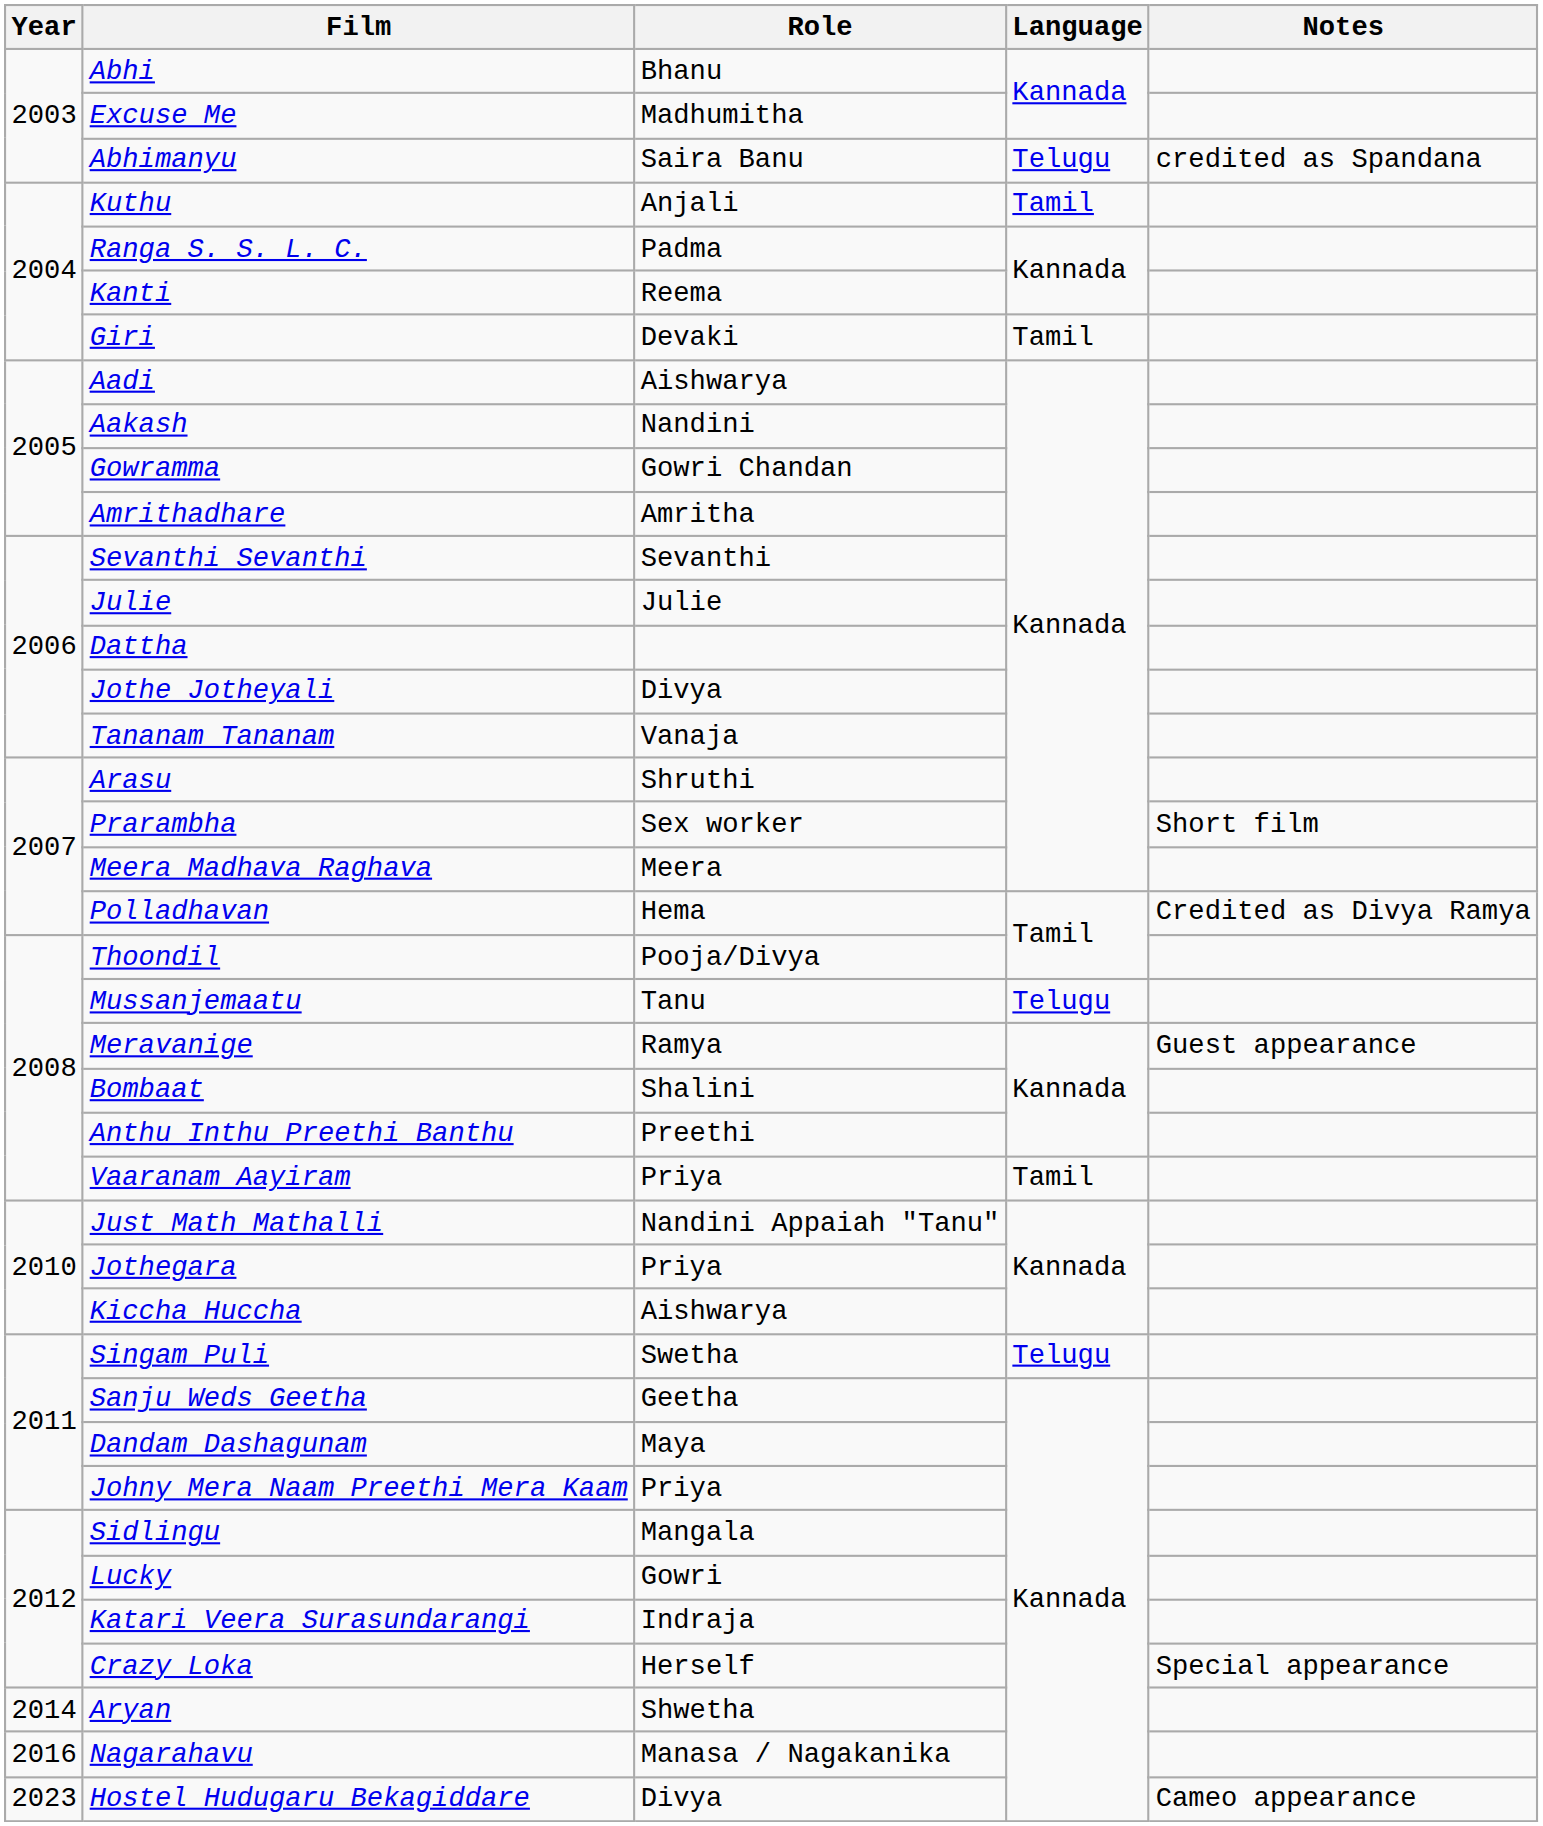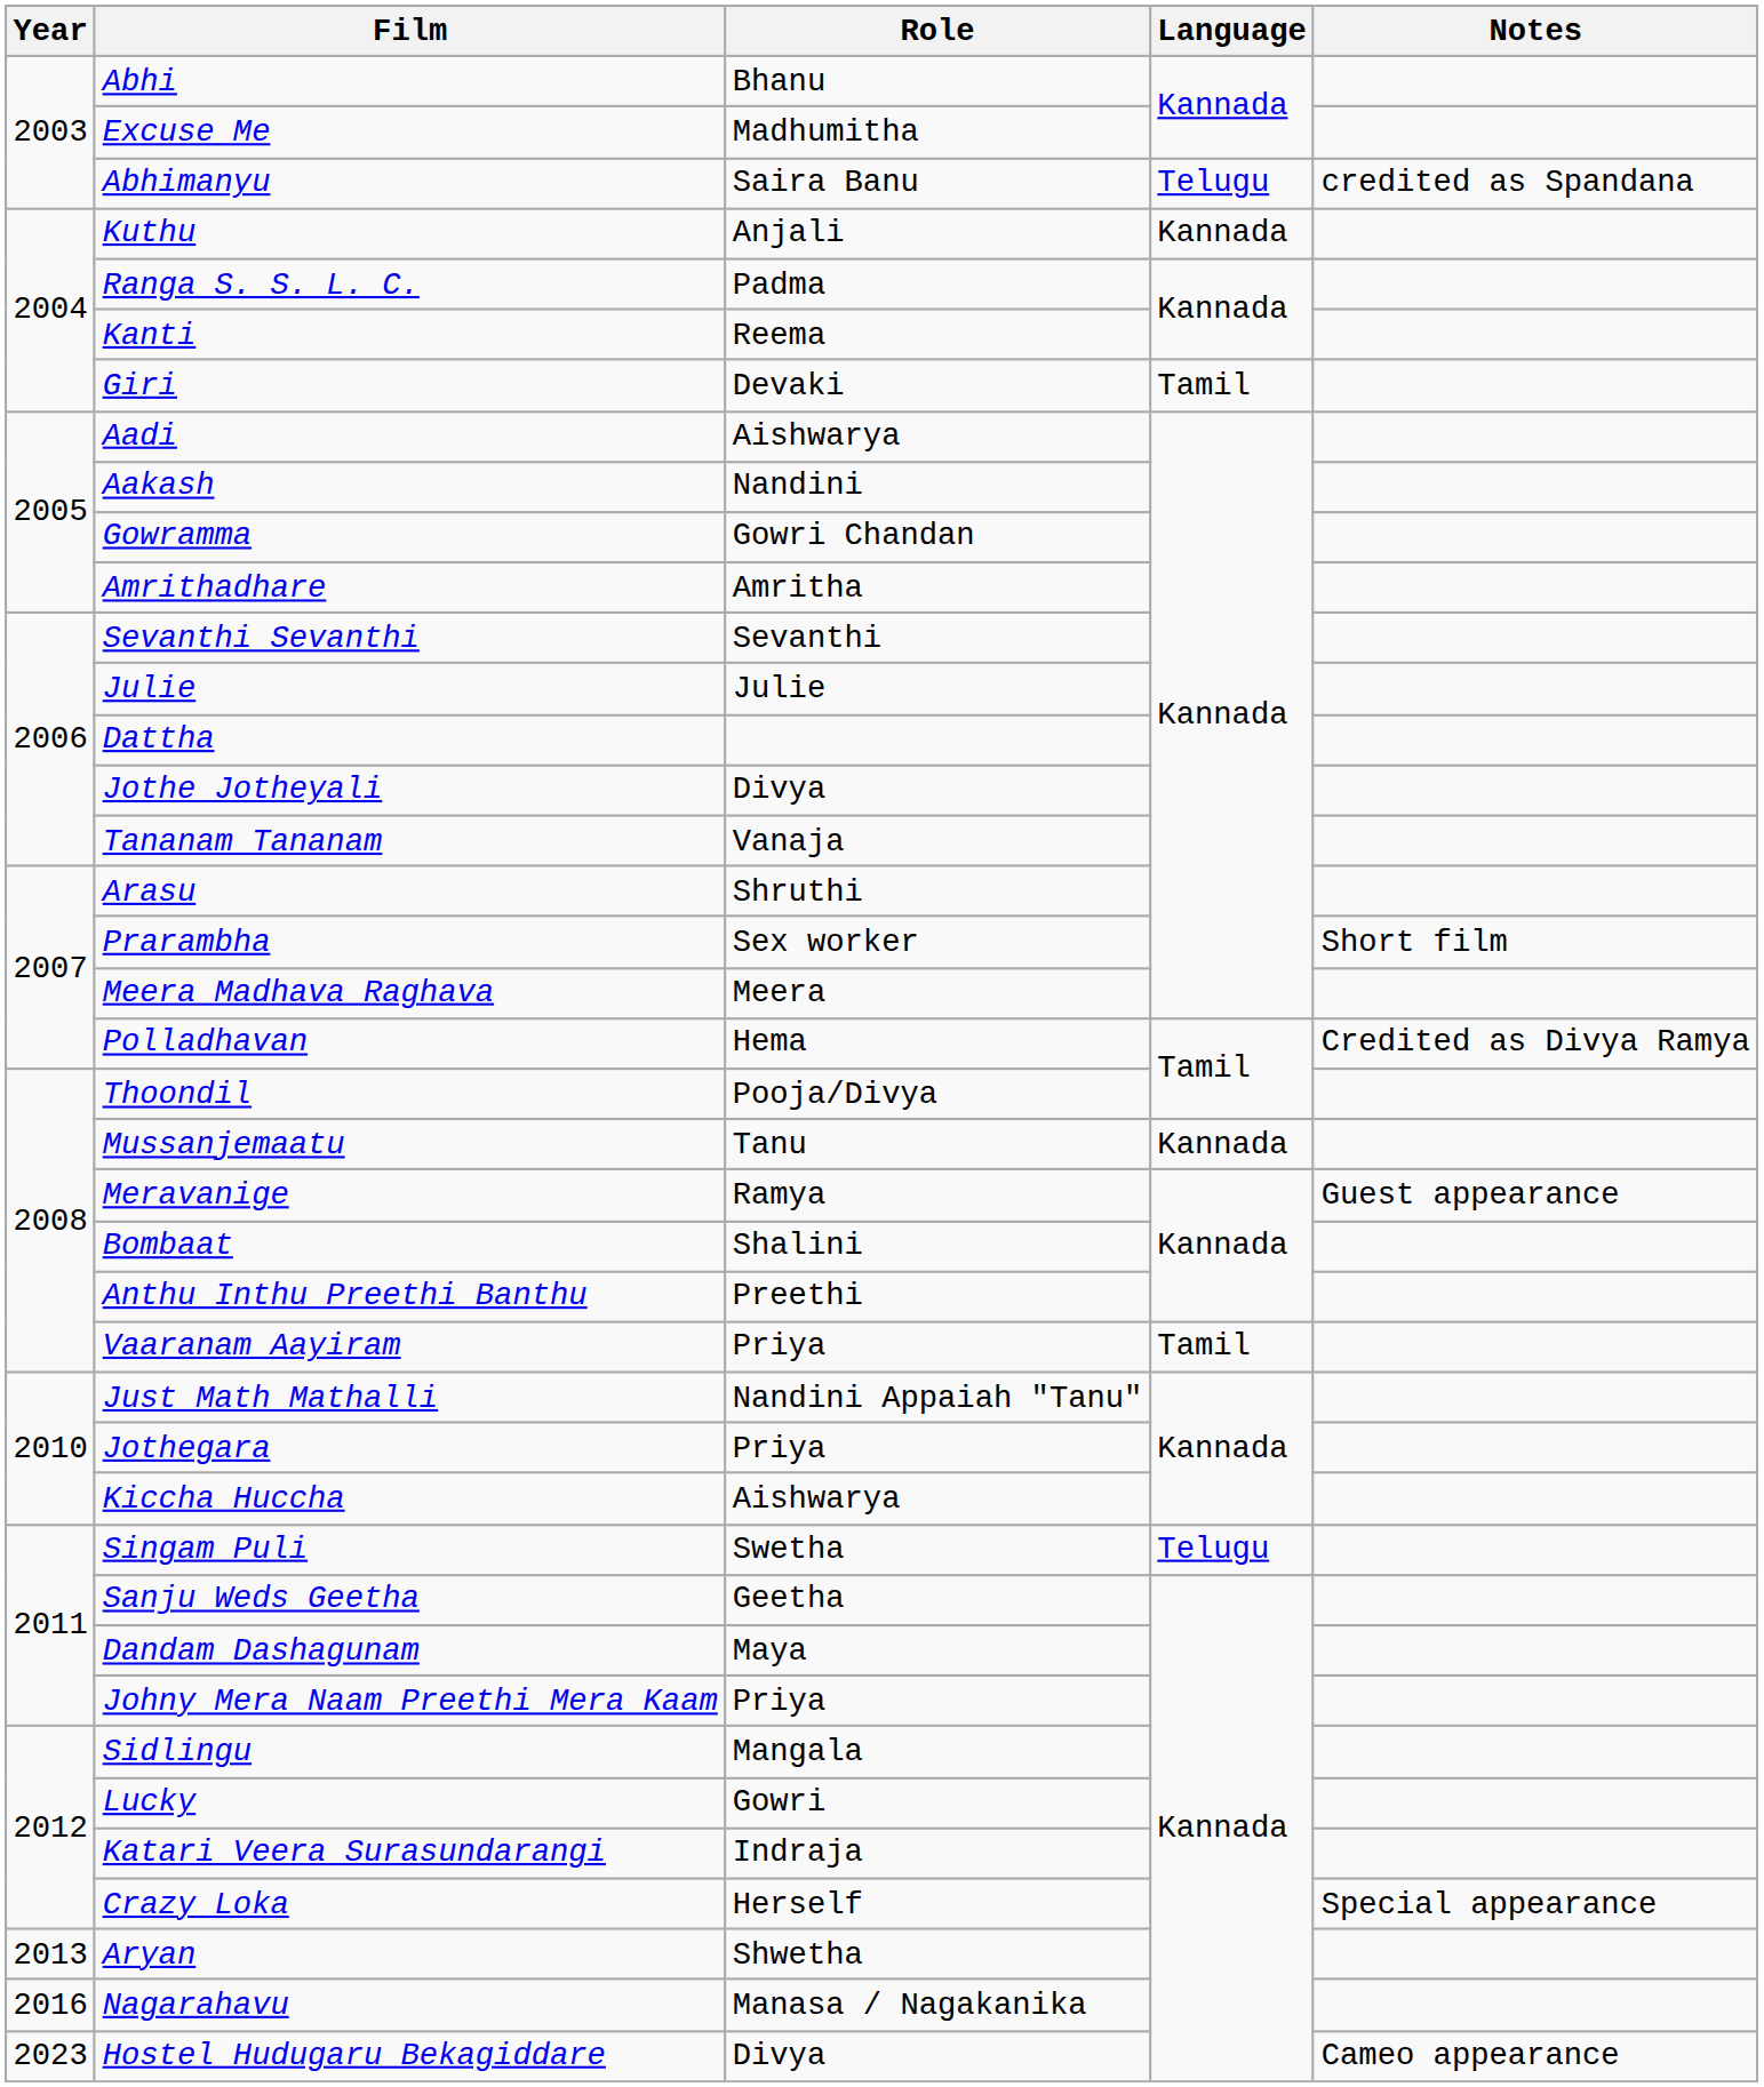 <table class="wikitable sortable">
 <tr>
 <th>Year</th>
 <th>Film</th>
 <th>Role</th>
 <th>Language</th>
 <th>Notes</th>
 </tr>
 <tr>
 <td rowspan="3">2003</td>
 <td><em><a href='#'>Abhi</a></em></td>
 <td>Bhanu</td>
 <td rowspan="2"><a href='#'>Kannada</a></td>
 <td></td>
 </tr>
 <tr>
 <td><em><a href='#'>Excuse Me</a></em></td>
 <td>Madhumitha</td>
 <td></td>
 </tr>
 <tr>
 <td><em><a href='#'>Abhimanyu</a></em></td>
 <td>Saira Banu</td>
 <td><a href='#'>Telugu</a></td>
 <td>credited as Spandana</td>
 </tr>
 <tr>
 <td rowspan="4">2004</td>
 <td><em><a href='#'>Kuthu</a></em></td>
 <td>Anjali</td>
-<td><a href='#'>Tamil</a></td>
+<td>Kannada</td>
 <td></td>
 </tr>
 <tr>
 <td><em><a href='#'>Ranga S. S. L. C.</a></em></td>
 <td>Padma</td>
 <td rowspan="2">Kannada</td>
 <td></td>
 </tr>
 <tr>
 <td><em><a href='#'>Kanti</a></em></td>
 <td>Reema</td>
 <td></td>
 </tr>
 <tr>
 <td><em><a href='#'>Giri</a></em></td>
 <td>Devaki</td>
 <td>Tamil</td>
 <td></td>
 </tr>
 <tr>
 <td rowspan="4">2005</td>
 <td><em><a href='#'>Aadi</a></em></td>
 <td>Aishwarya</td>
 <td rowspan="12">Kannada</td>
 <td></td>
 </tr>
 <tr>
 <td><em><a href='#'>Aakash</a></em></td>
 <td>Nandini</td>
 <td></td>
 </tr>
 <tr>
 <td><em><a href='#'>Gowramma</a></em></td>
 <td>Gowri Chandan</td>
 <td></td>
 </tr>
 <tr>
 <td><em><a href='#'>Amrithadhare</a></em></td>
 <td>Amritha</td>
 <td></td>
 </tr>
 <tr>
 <td rowspan="5">2006</td>
 <td><em><a href='#'>Sevanthi Sevanthi</a></em></td>
 <td>Sevanthi</td>
 <td></td>
 </tr>
 <tr>
 <td><em><a href='#'>Julie</a></em></td>
 <td>Julie</td>
 <td></td>
 </tr>
 <tr>
 <td><em><a href='#'>Dattha</a></em></td>
 <td></td>
 <td></td>
 </tr>
 <tr>
 <td><em><a href='#'>Jothe Jotheyali</a></em></td>
 <td>Divya</td>
 <td></td>
 </tr>
 <tr>
 <td><em><a href='#'>Tananam Tananam</a></em></td>
 <td>Vanaja</td>
 <td></td>
 </tr>
 <tr>
 <td rowspan="4">2007</td>
 <td><em><a href='#'>Arasu</a></em></td>
 <td>Shruthi</td>
 <td></td>
 </tr>
 <tr>
 <td><em><a href='#'>Prarambha</a></em></td>
 <td>Sex worker</td>
 <td>Short film</td>
 </tr>
 <tr>
 <td><em><a href='#'>Meera Madhava Raghava</a></em></td>
 <td>Meera</td>
 <td></td>
 </tr>
 <tr>
 <td><em><a href='#'>Polladhavan</a></em></td>
 <td>Hema</td>
 <td rowspan="2">Tamil</td>
 <td>Credited as Divya Ramya</td>
 </tr>
 <tr>
 <td rowspan="6">2008</td>
 <td><em><a href='#'>Thoondil</a></em></td>
 <td>Pooja/Divya</td>
 <td></td>
 </tr>
 <tr>
 <td><em><a href='#'>Mussanjemaatu</a></em></td>
 <td>Tanu</td>
-<td><a href='#'>Telugu</a></td>
+<td>Kannada</td>
 <td></td>
 </tr>
 <tr>
 <td><em><a href='#'>Meravanige</a></em></td>
 <td>Ramya</td>
 <td rowspan="3">Kannada</td>
 <td>Guest appearance</td>
 </tr>
 <tr>
 <td><em><a href='#'>Bombaat</a></em></td>
 <td>Shalini</td>
 <td></td>
 </tr>
 <tr>
 <td><em><a href='#'>Anthu Inthu Preethi Banthu</a></em></td>
 <td>Preethi</td>
 <td></td>
 </tr>
 <tr>
 <td><em><a href='#'>Vaaranam Aayiram</a></em></td>
 <td>Priya</td>
 <td>Tamil</td>
 <td></td>
 </tr>
 <tr>
 <td rowspan="3">2010</td>
 <td><em><a href='#'>Just Math Mathalli</a></em></td>
 <td>Nandini Appaiah "Tanu"</td>
 <td rowspan="3">Kannada</td>
 <td></td>
 </tr>
 <tr>
 <td><em><a href='#'>Jothegara</a></em></td>
 <td>Priya</td>
 <td></td>
 </tr>
 <tr>
 <td><em><a href='#'>Kiccha Huccha</a></em></td>
 <td>Aishwarya</td>
 <td></td>
 </tr>
 <tr>
 <td rowspan="4">2011</td>
 <td><em><a href='#'>Singam Puli</a></em></td>
 <td>Swetha</td>
 <td><a href='#'>Telugu</a></td>
 <td></td>
 </tr>
 <tr>
 <td><em><a href='#'>Sanju Weds Geetha</a></em></td>
 <td>Geetha</td>
 <td rowspan="10">Kannada</td>
 <td></td>
 </tr>
 <tr>
 <td><em><a href='#'>Dandam Dashagunam</a></em></td>
 <td>Maya</td>
 <td></td>
 </tr>
 <tr>
 <td><em><a href='#'>Johny Mera Naam Preethi Mera Kaam</a></em></td>
 <td>Priya</td>
 <td></td>
 </tr>
 <tr>
 <td rowspan="4">2012</td>
 <td><em><a href='#'>Sidlingu</a></em></td>
 <td>Mangala</td>
 <td></td>
 </tr>
 <tr>
 <td><em><a href='#'>Lucky</a></em></td>
 <td>Gowri</td>
 <td></td>
 </tr>
 <tr>
 <td><em><a href='#'>Katari Veera Surasundarangi</a></em></td>
 <td>Indraja</td>
 <td></td>
 </tr>
 <tr>
 <td><em><a href='#'>Crazy Loka</a></em></td>
 <td>Herself</td>
 <td>Special appearance</td>
 </tr>
 <tr>
-<td>2014</td>
+<td>2013</td>
 <td><em><a href='#'>Aryan</a></em></td>
 <td>Shwetha</td>
 <td></td>
 </tr>
 <tr>
 <td>2016</td>
 <td><em><a href='#'>Nagarahavu</a></em></td>
 <td>Manasa / Nagakanika</td>
 <td></td>
 </tr>
 <tr>
 <td>2023</td>
 <td><em><a href='#'>Hostel Hudugaru Bekagiddare</a></em></td>
 <td>Divya</td>
 <td>Cameo appearance</td>
 </tr>
 </table>
